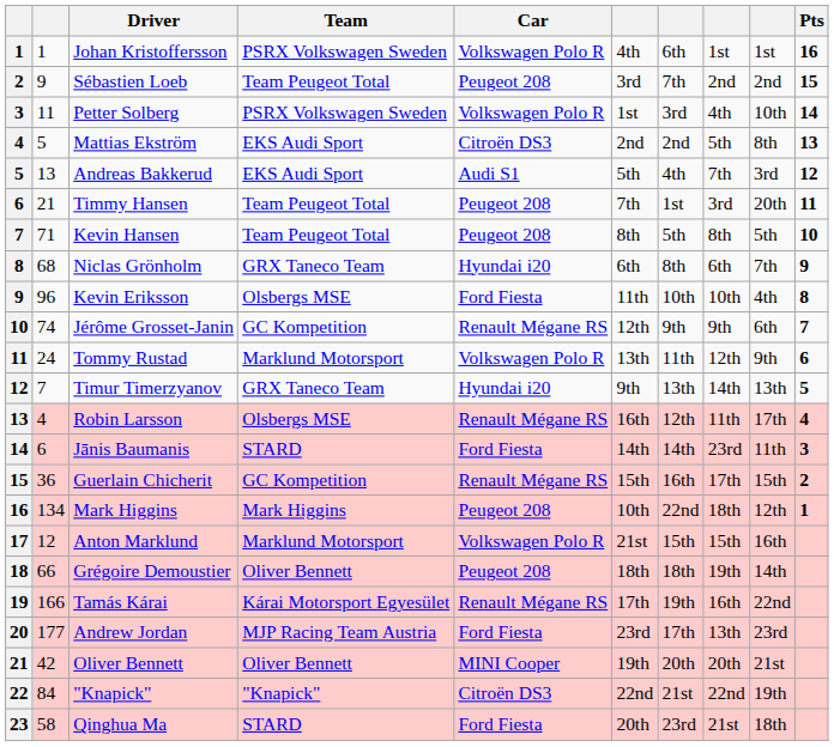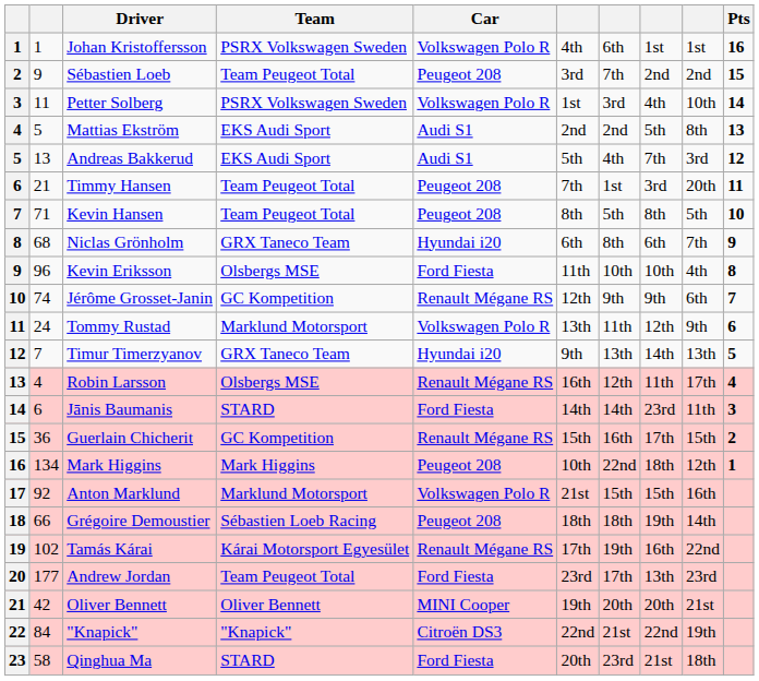 <table class=wikitable style="font-size:95%">
 <tr>
 <th></th>
 <th></th>
 <th>Driver</th>
 <th>Team</th>
 <th>Car</th>
 <th></th>
 <th></th>
 <th></th>
 <th></th>
 <th>Pts</th>
 </tr>
 <tr>
 <th>1</th>
 <td>1</td>
 <td> <a href='#'>Johan Kristoffersson</a></td>
 <td><a href='#'>PSRX Volkswagen Sweden</a></td>
 <td><a href='#'>Volkswagen Polo R</a></td>
 <td>4th</td>
 <td>6th</td>
 <td>1st</td>
 <td>1st</td>
 <td><strong>16</strong></td>
 </tr>
 <tr>
 <th>2</th>
 <td>9</td>
 <td> <a href='#'>Sébastien Loeb</a></td>
 <td><a href='#'>Team Peugeot Total</a></td>
 <td><a href='#'>Peugeot 208</a></td>
 <td>3rd</td>
 <td>7th</td>
 <td>2nd</td>
 <td>2nd</td>
 <td><strong>15</strong></td>
 </tr>
 <tr>
 <th>3</th>
 <td>11</td>
 <td> <a href='#'>Petter Solberg</a></td>
 <td><a href='#'>PSRX Volkswagen Sweden</a></td>
 <td><a href='#'>Volkswagen Polo R</a></td>
 <td>1st</td>
 <td>3rd</td>
 <td>4th</td>
 <td>10th</td>
 <td><strong>14</strong></td>
 </tr>
 <tr>
 <th>4</th>
 <td>5</td>
 <td> <a href='#'>Mattias Ekström</a></td>
 <td><a href='#'>EKS Audi Sport</a></td>
-<td><a href='#'>Citroën DS3</a></td>
+<td><a href='#'>Audi S1</a></td>
 <td>2nd</td>
 <td>2nd</td>
 <td>5th</td>
 <td>8th</td>
 <td><strong>13</strong></td>
 </tr>
 <tr>
 <th>5</th>
 <td>13</td>
 <td> <a href='#'>Andreas Bakkerud</a></td>
 <td><a href='#'>EKS Audi Sport</a></td>
 <td><a href='#'>Audi S1</a></td>
 <td>5th</td>
 <td>4th</td>
 <td>7th</td>
 <td>3rd</td>
 <td><strong>12</strong></td>
 </tr>
 <tr>
 <th>6</th>
 <td>21</td>
 <td> <a href='#'>Timmy Hansen</a></td>
 <td><a href='#'>Team Peugeot Total</a></td>
 <td><a href='#'>Peugeot 208</a></td>
 <td>7th</td>
 <td>1st</td>
 <td>3rd</td>
 <td>20th</td>
 <td><strong>11</strong></td>
 </tr>
 <tr>
 <th>7</th>
 <td>71</td>
 <td> <a href='#'>Kevin Hansen</a></td>
 <td><a href='#'>Team Peugeot Total</a></td>
 <td><a href='#'>Peugeot 208</a></td>
 <td>8th</td>
 <td>5th</td>
 <td>8th</td>
 <td>5th</td>
 <td><strong>10</strong></td>
 </tr>
 <tr>
 <th>8</th>
 <td>68</td>
 <td> <a href='#'>Niclas Grönholm</a></td>
 <td><a href='#'>GRX Taneco Team</a></td>
 <td><a href='#'>Hyundai i20</a></td>
 <td>6th</td>
 <td>8th</td>
 <td>6th</td>
 <td>7th</td>
 <td><strong>9</strong></td>
 </tr>
 <tr>
 <th>9</th>
 <td>96</td>
 <td> <a href='#'>Kevin Eriksson</a></td>
 <td><a href='#'>Olsbergs MSE</a></td>
 <td><a href='#'>Ford Fiesta</a></td>
 <td>11th</td>
 <td>10th</td>
 <td>10th</td>
 <td>4th</td>
 <td><strong>8</strong></td>
 </tr>
 <tr>
 <th>10</th>
 <td>74</td>
 <td> <a href='#'>Jérôme Grosset-Janin</a></td>
 <td><a href='#'>GC Kompetition</a></td>
 <td><a href='#'>Renault Mégane RS</a></td>
 <td>12th</td>
 <td>9th</td>
 <td>9th</td>
 <td>6th</td>
 <td><strong>7</strong></td>
 </tr>
 <tr>
 <th>11</th>
 <td>24</td>
 <td> <a href='#'>Tommy Rustad</a></td>
 <td><a href='#'>Marklund Motorsport</a></td>
 <td><a href='#'>Volkswagen Polo R</a></td>
 <td>13th</td>
 <td>11th</td>
 <td>12th</td>
 <td>9th</td>
 <td><strong>6</strong></td>
 </tr>
 <tr>
 <th>12</th>
 <td>7</td>
 <td> <a href='#'>Timur Timerzyanov</a></td>
 <td><a href='#'>GRX Taneco Team</a></td>
 <td><a href='#'>Hyundai i20</a></td>
 <td>9th</td>
 <td>13th</td>
 <td>14th</td>
 <td>13th</td>
 <td><strong>5</strong></td>
 </tr>
 <tr style="background:#ffcccc;">
 <th>13</th>
 <td>4</td>
 <td> <a href='#'>Robin Larsson</a></td>
 <td><a href='#'>Olsbergs MSE</a></td>
 <td><a href='#'>Renault Mégane RS</a></td>
 <td>16th</td>
 <td>12th</td>
 <td>11th</td>
 <td>17th</td>
 <td><strong>4</strong></td>
 </tr>
 <tr style="background:#ffcccc;">
 <th>14</th>
 <td>6</td>
 <td> <a href='#'>Jānis Baumanis</a></td>
 <td><a href='#'>STARD</a></td>
 <td><a href='#'>Ford Fiesta</a></td>
 <td>14th</td>
 <td>14th</td>
 <td>23rd</td>
 <td>11th</td>
 <td><strong>3</strong></td>
 </tr>
 <tr style="background:#ffcccc;">
 <th>15</th>
 <td>36</td>
 <td> <a href='#'>Guerlain Chicherit</a></td>
 <td><a href='#'>GC Kompetition</a></td>
 <td><a href='#'>Renault Mégane RS</a></td>
 <td>15th</td>
 <td>16th</td>
 <td>17th</td>
 <td>15th</td>
 <td><strong>2</strong></td>
 </tr>
 <tr style="background:#ffcccc;">
 <th>16</th>
 <td>134</td>
 <td> <a href='#'>Mark Higgins</a></td>
 <td><a href='#'>Mark Higgins</a></td>
 <td><a href='#'>Peugeot 208</a></td>
 <td>10th</td>
 <td>22nd</td>
 <td>18th</td>
 <td>12th</td>
 <td><strong>1</strong></td>
 </tr>
 <tr style="background:#ffcccc;">
 <th>17</th>
-<td>12</td>
+<td>92</td>
 <td> <a href='#'>Anton Marklund</a></td>
 <td><a href='#'>Marklund Motorsport</a></td>
 <td><a href='#'>Volkswagen Polo R</a></td>
 <td>21st</td>
 <td>15th</td>
 <td>15th</td>
 <td>16th</td>
 <td></td>
 </tr>
 <tr style="background:#ffcccc;">
 <th>18</th>
 <td>66</td>
 <td> <a href='#'>Grégoire Demoustier</a></td>
-<td><a href='#'>Oliver Bennett</a></td>
+<td><a href='#'>Sébastien Loeb Racing</a></td>
 <td><a href='#'>Peugeot 208</a></td>
 <td>18th</td>
 <td>18th</td>
 <td>19th</td>
 <td>14th</td>
 <td></td>
 </tr>
 <tr style="background:#ffcccc;">
 <th>19</th>
-<td>166</td>
+<td>102</td>
 <td> <a href='#'>Tamás Kárai</a></td>
 <td><a href='#'>Kárai Motorsport Egyesület</a></td>
 <td><a href='#'>Renault Mégane RS</a></td>
 <td>17th</td>
 <td>19th</td>
 <td>16th</td>
 <td>22nd</td>
 <td></td>
 </tr>
 <tr style="background:#ffcccc;">
 <th>20</th>
 <td>177</td>
 <td> <a href='#'>Andrew Jordan</a></td>
-<td><a href='#'>MJP Racing Team Austria</a></td>
+<td><a href='#'>Team Peugeot Total</a></td>
 <td><a href='#'>Ford Fiesta</a></td>
 <td>23rd</td>
 <td>17th</td>
 <td>13th</td>
 <td>23rd</td>
 <td></td>
 </tr>
 <tr style="background:#ffcccc;">
 <th>21</th>
 <td>42</td>
 <td> <a href='#'>Oliver Bennett</a></td>
 <td><a href='#'>Oliver Bennett</a></td>
 <td><a href='#'>MINI Cooper</a></td>
 <td>19th</td>
 <td>20th</td>
 <td>20th</td>
 <td>21st</td>
 <td></td>
 </tr>
 <tr style="background:#ffcccc;">
 <th>22</th>
 <td>84</td>
 <td> <a href='#'>"Knapick"</a></td>
 <td><a href='#'>"Knapick"</a></td>
 <td><a href='#'>Citroën DS3</a></td>
 <td>22nd</td>
 <td>21st</td>
 <td>22nd</td>
 <td>19th</td>
 <td></td>
 </tr>
 <tr style="background:#ffcccc;">
 <th>23</th>
 <td>58</td>
 <td> <a href='#'>Qinghua Ma</a></td>
 <td><a href='#'>STARD</a></td>
 <td><a href='#'>Ford Fiesta</a></td>
 <td>20th</td>
 <td>23rd</td>
 <td>21st</td>
 <td>18th</td>
 <td></td>
 </tr>
 </table>
